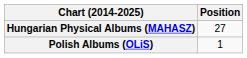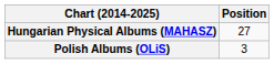 <table class="wikitable plainrowheaders" style="text-align:center">
 <tr>
 <th>Chart (2014-2025)</th>
 <th>Position</th>
 </tr>
 <tr>
 <th scope="row">Hungarian Physical Albums (<a href='#'>MAHASZ</a>)</th>
 <td>27</td>
 </tr>
 <tr>
 <th scope="row">Polish Albums (<a href='#'>OLiS</a>)</th>
-<td style="text-align:center;">1</td>
+<td style="text-align:center;">3</td>
 </tr>
 </table>
